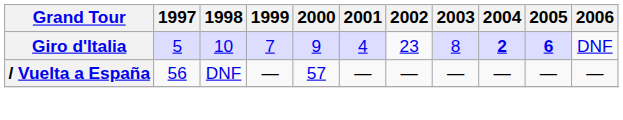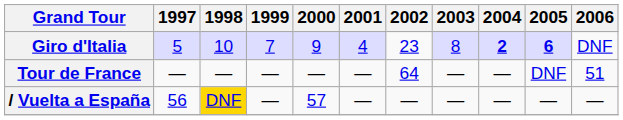 <table class="wikitable plainrowheaders">
 <tr>
 <th scope="col"><a href='#'>Grand Tour</a></th>
 <th scope="col">1997</th>
 <th scope="col">1998</th>
 <th scope="col">1999</th>
 <th scope="col">2000</th>
 <th scope="col">2001</th>
 <th scope="col">2002</th>
 <th scope="col">2003</th>
 <th scope="col">2004</th>
 <th scope="col">2005</th>
 <th scope="col">2006</th>
 </tr>
 <tr>
 <th scope="row"> <a href='#'>Giro d'Italia</a></th>
 <td style="text-align:center; background:#ddf;"><a href='#'>5</a></td>
 <td style="text-align:center; background:#ddf;"><a href='#'>10</a></td>
 <td style="text-align:center; background:#ddf;"><a href='#'>7</a></td>
 <td style="text-align:center; background:#ddf;"><a href='#'>9</a></td>
 <td style="text-align:center; background:#ddf;"><a href='#'>4</a></td>
 <td style="text-align:center;"><a href='#'>23</a></td>
 <td style="text-align:center; background:#ddf;"><a href='#'>8</a></td>
 <td style="text-align:center; background:#ddf;"><a href='#'><strong>2</strong></a></td>
 <td style="text-align:center; background:#ddf;"><strong><a href='#'>6</a></strong></td>
 <td style="text-align:center;"><a href='#'>DNF</a></td>
 </tr>
 <tr>
+<th scope="row"> <a href='#'>Tour de France</a></th>
+<td style="text-align:center;">—</td>
+<td style="text-align:center;">—</td>
+<td style="text-align:center;">—</td>
+<td style="text-align:center;">—</td>
+<td style="text-align:center;">—</td>
+<td style="text-align:center;"><a href='#'>64</a></td>
+<td style="text-align:center;">—</td>
+<td style="text-align:center;">—</td>
+<td style="text-align:center;"><a href='#'>DNF</a></td>
+<td style="text-align:center;"><a href='#'>51</a></td>
+</tr>
+<tr>
 <th scope="row">/ <a href='#'>Vuelta a España</a></th>
 <td style="text-align:center;"><a href='#'>56</a></td>
-<td style="text-align:center;"><a href='#'>DNF</a></td>
+<td style="background: gold; text-align:center;"><a href='#'>DNF</a></td>
 <td style="text-align:center;">—</td>
 <td style="text-align:center;"><a href='#'>57</a></td>
 <td style="text-align:center;">—</td>
 <td style="text-align:center;">—</td>
 <td style="text-align:center;">—</td>
 <td style="text-align:center;">—</td>
 <td style="text-align:center;">—</td>
 <td style="text-align:center;">—</td>
 </tr>
 <tr>
 </tr>
 </table>
